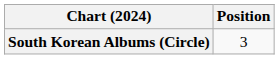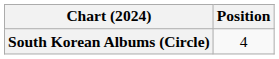 <table class="wikitable plainrowheaders" style="text-align:center">
 <tr>
 <th scope="col">Chart (2024)</th>
 <th scope="col">Position</th>
 </tr>
 <tr>
 <th scope="row">South Korean Albums (Circle)</th>
-<td>3</td>
+<td>4</td>
 </tr>
 </table>
